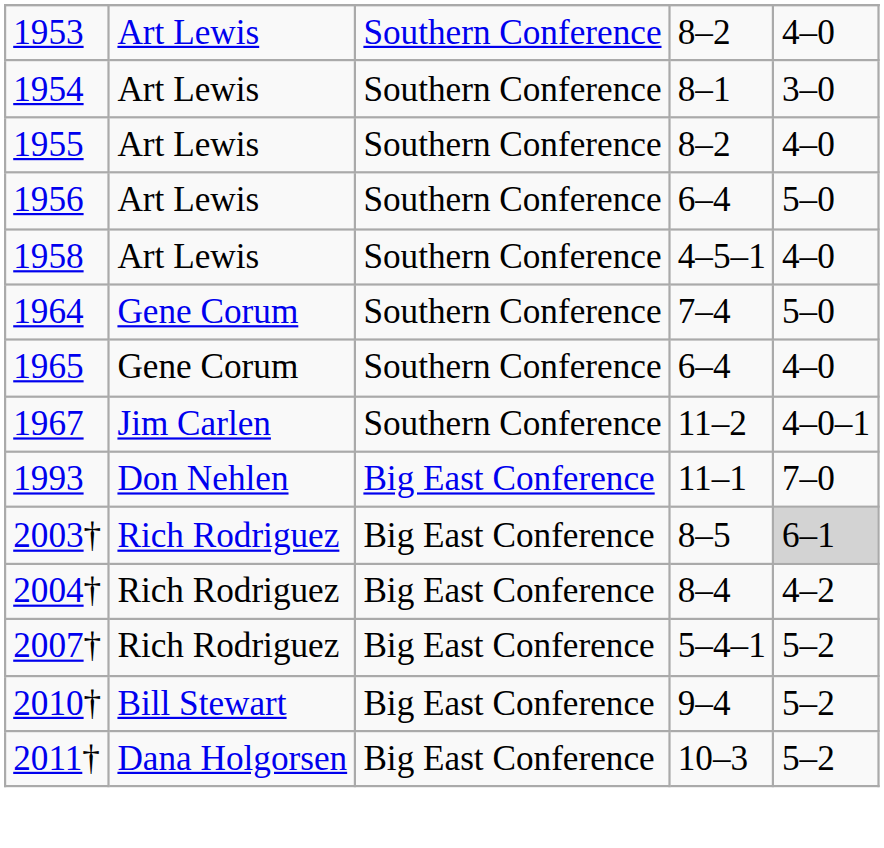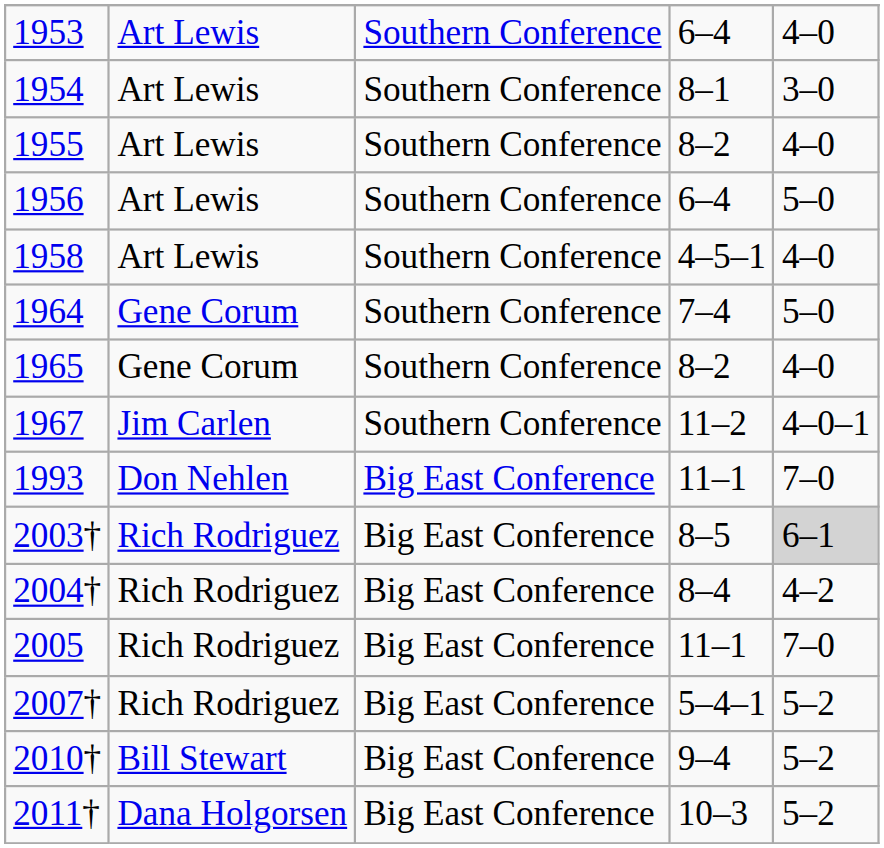 <table class="wikitable">
 <tr>
 </tr>
 <tr>
 <td><a href='#'>1953</a></td>
 <td><a href='#'>Art Lewis</a></td>
 <td><a href='#'>Southern Conference</a></td>
-<td>8–2</td>
+<td>6–4</td>
 <td>4–0</td>
 </tr>
 <tr>
 <td><a href='#'>1954</a></td>
 <td>Art Lewis</td>
 <td>Southern Conference</td>
 <td>8–1</td>
 <td>3–0</td>
 </tr>
 <tr>
 <td><a href='#'>1955</a></td>
 <td>Art Lewis</td>
 <td>Southern Conference</td>
 <td>8–2</td>
 <td>4–0</td>
 </tr>
 <tr>
 <td><a href='#'>1956</a></td>
 <td>Art Lewis</td>
 <td>Southern Conference</td>
 <td>6–4</td>
 <td>5–0</td>
 </tr>
 <tr>
 <td><a href='#'>1958</a></td>
 <td>Art Lewis</td>
 <td>Southern Conference</td>
 <td>4–5–1</td>
 <td>4–0</td>
 </tr>
 <tr>
 <td><a href='#'>1964</a></td>
 <td><a href='#'>Gene Corum</a></td>
 <td>Southern Conference</td>
 <td>7–4</td>
 <td>5–0</td>
 </tr>
 <tr>
 <td><a href='#'>1965</a></td>
 <td>Gene Corum</td>
 <td>Southern Conference</td>
-<td>6–4</td>
+<td>8–2</td>
 <td>4–0</td>
 </tr>
 <tr>
 <td><a href='#'>1967</a></td>
 <td><a href='#'>Jim Carlen</a></td>
 <td>Southern Conference</td>
 <td>11–2</td>
 <td>4–0–1</td>
 </tr>
 <tr>
 <td><a href='#'>1993</a></td>
 <td><a href='#'>Don Nehlen</a></td>
 <td><a href='#'>Big East Conference</a></td>
 <td>11–1</td>
 <td>7–0</td>
 </tr>
 <tr>
 <td><a href='#'>2003</a>†</td>
 <td><a href='#'>Rich Rodriguez</a></td>
 <td>Big East Conference</td>
 <td>8–5</td>
 <td style="background: lightgrey;">6–1</td>
 </tr>
 <tr>
 <td><a href='#'>2004</a>†</td>
 <td>Rich Rodriguez</td>
 <td>Big East Conference</td>
 <td>8–4</td>
 <td>4–2</td>
 </tr>
 <tr>
+<td><a href='#'>2005</a></td>
+<td>Rich Rodriguez</td>
+<td>Big East Conference</td>
+<td>11–1</td>
+<td>7–0</td>
+</tr>
+<tr>
 <td><a href='#'>2007</a>†</td>
 <td>Rich Rodriguez</td>
 <td>Big East Conference</td>
 <td>5–4–1</td>
 <td>5–2</td>
 </tr>
 <tr>
 <td><a href='#'>2010</a>†</td>
 <td><a href='#'>Bill Stewart</a></td>
 <td>Big East Conference</td>
 <td>9–4</td>
 <td>5–2</td>
 </tr>
 <tr>
 <td><a href='#'>2011</a>†</td>
 <td><a href='#'>Dana Holgorsen</a></td>
 <td>Big East Conference</td>
 <td>10–3</td>
 <td>5–2</td>
 </tr>
 </table>
